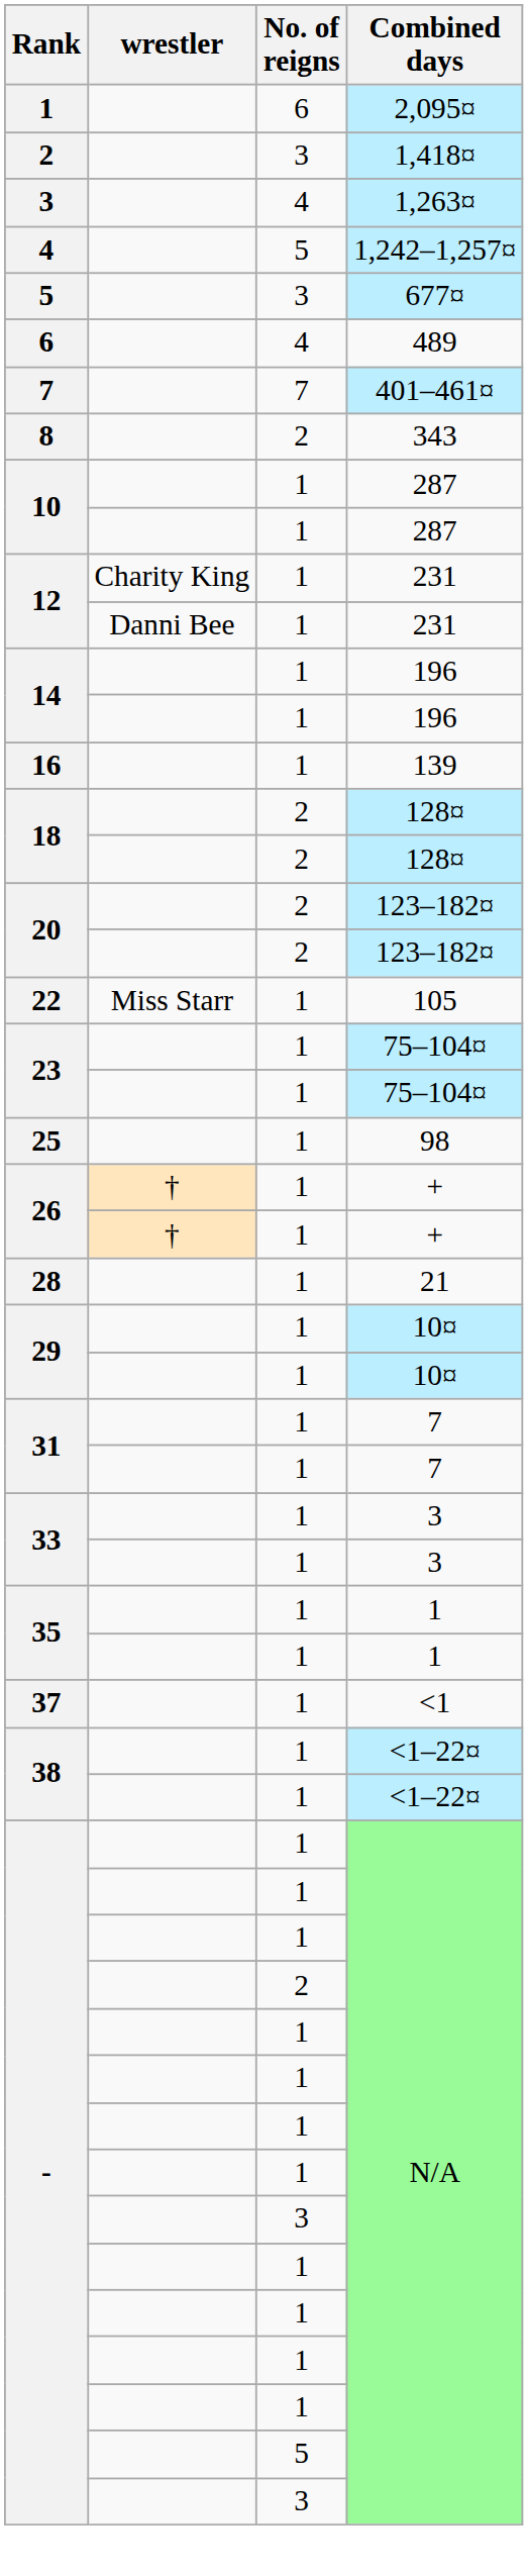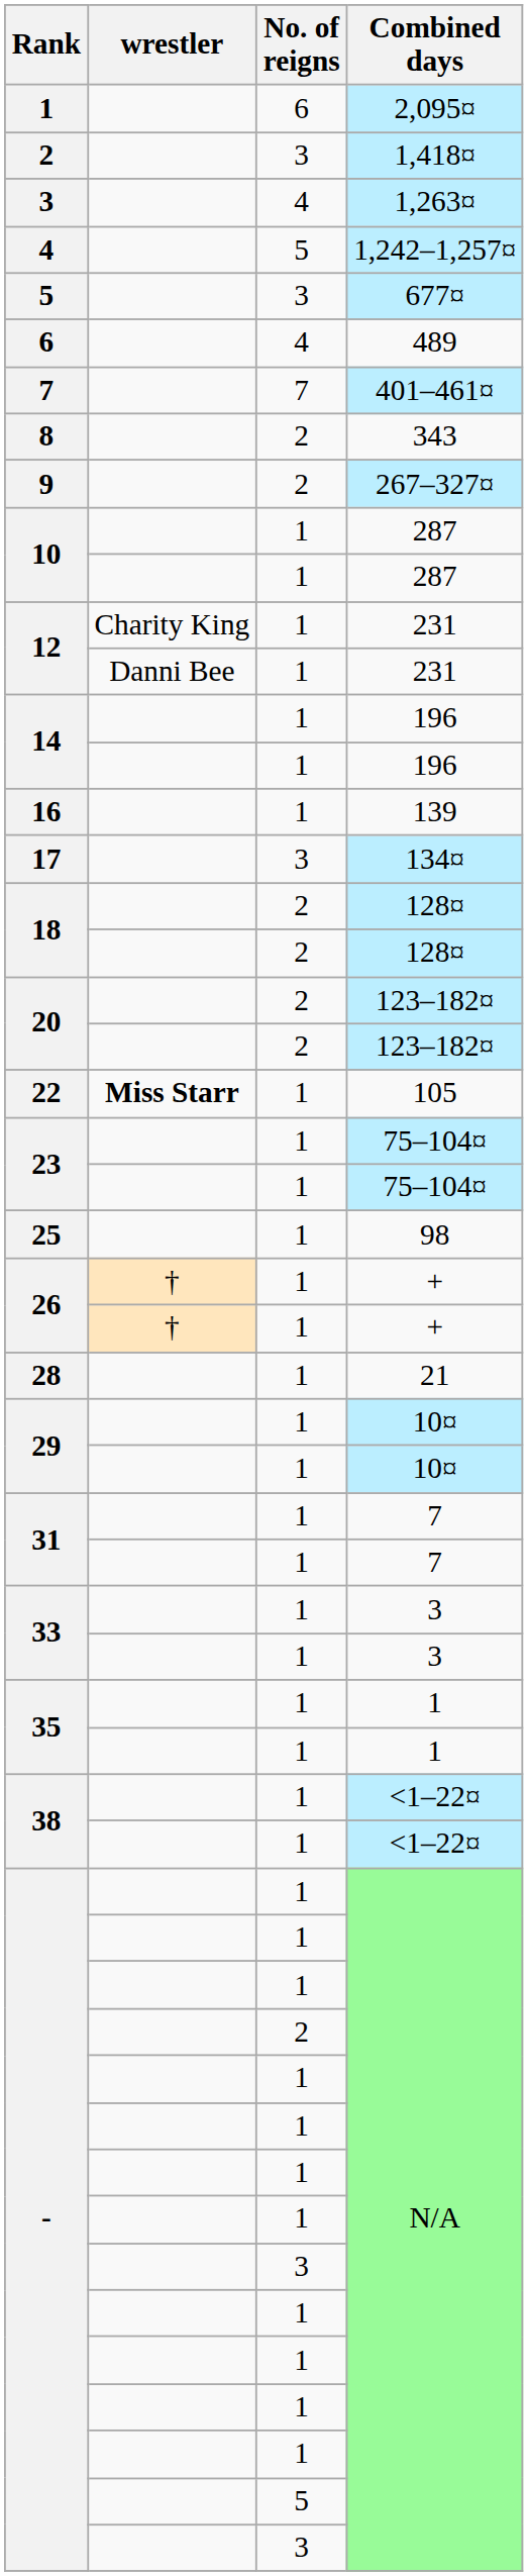 <table class="wikitable sortable" style="text-align: center">
 <tr>
 <th>Rank</th>
 <th>wrestler</th>
 <th>No. of<br>reigns</th>
 <th>Combined<br>days</th>
 </tr>
 <tr>
 <th>1</th>
 <td></td>
 <td>6</td>
 <td style="background-color:#bbeeff">2,095¤</td>
 </tr>
 <tr>
 <th>2</th>
 <td></td>
 <td>3</td>
 <td style="background-color:#bbeeff">1,418¤</td>
 </tr>
 <tr>
 <th>3</th>
 <td></td>
 <td>4</td>
 <td style="background-color:#bbeeff">1,263¤</td>
 </tr>
 <tr>
 <th>4</th>
 <td></td>
 <td>5</td>
 <td style="background-color:#bbeeff">1,242–1,257¤</td>
 </tr>
 <tr>
 <th>5</th>
 <td></td>
 <td>3</td>
 <td style="background-color:#bbeeff">677¤</td>
 </tr>
 <tr>
 <th>6</th>
 <td></td>
 <td>4</td>
 <td>489</td>
 </tr>
 <tr>
 <th>7</th>
 <td></td>
 <td>7</td>
 <td style="background-color:#bbeeff">401–461¤</td>
 </tr>
 <tr>
 <th>8</th>
 <td></td>
 <td>2</td>
 <td>343</td>
 </tr>
 <tr>
+<th>9</th>
+<td></td>
+<td>2</td>
+<td style="background-color:#bbeeff">267–327¤</td>
+</tr>
+<tr>
 <th rowspan=2>10</th>
 <td></td>
 <td>1</td>
 <td>287</td>
 </tr>
 <tr>
 <td></td>
 <td>1</td>
 <td>287</td>
 </tr>
 <tr>
 <th rowspan=2>12</th>
 <td>Charity King</td>
 <td>1</td>
 <td>231</td>
 </tr>
 <tr>
 <td>Danni Bee</td>
 <td>1</td>
 <td>231</td>
 </tr>
 <tr>
 <th rowspan=2>14</th>
 <td></td>
 <td>1</td>
 <td>196</td>
 </tr>
 <tr>
 <td></td>
 <td>1</td>
 <td>196</td>
 </tr>
 <tr>
 <th>16</th>
 <td></td>
 <td>1</td>
 <td>139</td>
 </tr>
 <tr>
+<th>17</th>
+<td></td>
+<td>3</td>
+<td style="background-color:#bbeeff">134¤</td>
+</tr>
+<tr>
 <th rowspan=2>18</th>
 <td></td>
 <td>2</td>
 <td style="background-color:#bbeeff">128¤</td>
 </tr>
 <tr>
 <td></td>
 <td>2</td>
 <td style="background-color:#bbeeff">128¤</td>
 </tr>
 <tr>
 <th rowspan=2>20</th>
 <td></td>
 <td>2</td>
 <td style="background-color:#bbeeff">123–182¤</td>
 </tr>
 <tr>
 <td></td>
 <td>2</td>
 <td style="background-color:#bbeeff">123–182¤</td>
 </tr>
 <tr>
 <th>22</th>
-<td>Miss Starr</td>
+<td><strong>Miss Starr</strong></td>
 <td>1</td>
 <td>105</td>
 </tr>
 <tr>
 <th rowspan=2>23</th>
 <td></td>
 <td>1</td>
 <td style="background-color:#bbeeff">75–104¤</td>
 </tr>
 <tr>
 <td></td>
 <td>1</td>
 <td style="background-color:#bbeeff">75–104¤</td>
 </tr>
 <tr>
 <th>25</th>
 <td></td>
 <td>1</td>
 <td>98</td>
 </tr>
 <tr>
 <th rowspan=2>26</th>
 <td style="background-color: #ffe6bd"> †</td>
 <td>1</td>
 <td>+</td>
 </tr>
 <tr>
 <td style="background-color: #ffe6bd"> †</td>
 <td>1</td>
 <td>+</td>
 </tr>
 <tr>
 <th>28</th>
 <td></td>
 <td>1</td>
 <td>21</td>
 </tr>
 <tr>
 <th rowspan=2>29</th>
 <td></td>
 <td>1</td>
 <td style="background-color:#bbeeff">10¤</td>
 </tr>
 <tr>
 <td></td>
 <td>1</td>
 <td style="background-color:#bbeeff">10¤</td>
 </tr>
 <tr>
 <th rowspan=2>31</th>
 <td></td>
 <td>1</td>
 <td>7</td>
 </tr>
 <tr>
 <td></td>
 <td>1</td>
 <td>7</td>
 </tr>
 <tr>
 <th rowspan=2>33</th>
 <td></td>
 <td>1</td>
 <td>3</td>
 </tr>
 <tr>
 <td></td>
 <td>1</td>
 <td>3</td>
 </tr>
 <tr>
 <th rowspan=2>35</th>
 <td></td>
 <td>1</td>
 <td>1</td>
 </tr>
 <tr>
 <td></td>
 <td>1</td>
 <td>1</td>
 </tr>
 <tr>
-<th>37</th>
-<td></td>
-<td>1</td>
-<td><1</td>
-</tr>
-<tr>
 <th rowspan=2>38</th>
 <td></td>
 <td>1</td>
 <td style="background-color:#bbeeff"><1–22¤</td>
 </tr>
 <tr>
 <td></td>
 <td>1</td>
 <td style="background-color:#bbeeff"><1–22¤</td>
 </tr>
 <tr>
 <th rowspan=15>-</th>
 <td></td>
 <td>1</td>
 <td style="background-color:#98FB98" rowspan=15>N/A</td>
 </tr>
 <tr>
 <td></td>
 <td>1</td>
 </tr>
 <tr>
 <td></td>
 <td>1</td>
 </tr>
 <tr>
 <td></td>
 <td>2</td>
 </tr>
 <tr>
 <td></td>
 <td>1</td>
 </tr>
 <tr>
 <td></td>
 <td>1</td>
 </tr>
 <tr>
 <td></td>
 <td>1</td>
 </tr>
 <tr>
 <td></td>
 <td>1</td>
 </tr>
 <tr>
 <td></td>
 <td>3</td>
 </tr>
 <tr>
 <td></td>
 <td>1</td>
 </tr>
 <tr>
 <td></td>
 <td>1</td>
 </tr>
 <tr>
 <td></td>
 <td>1</td>
 </tr>
 <tr>
 <td></td>
 <td>1</td>
 </tr>
 <tr>
 <td></td>
 <td>5</td>
 </tr>
 <tr>
 <td></td>
 <td>3</td>
 </tr>
 </table>
